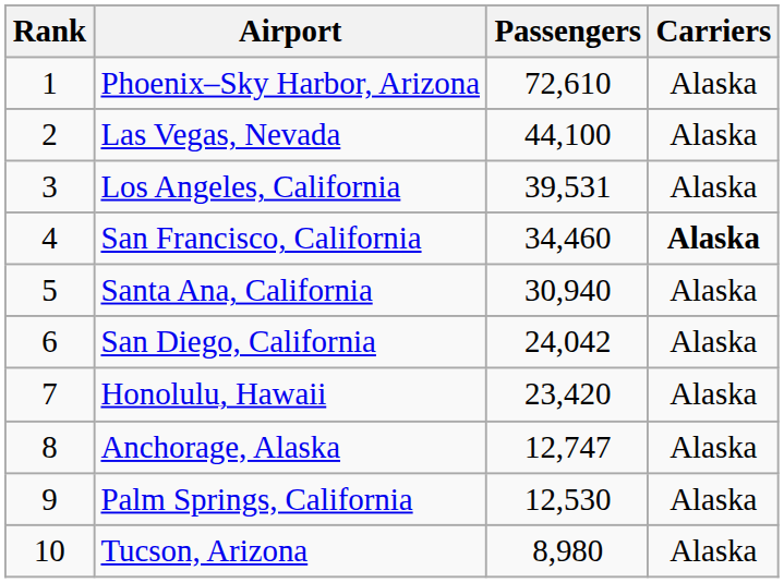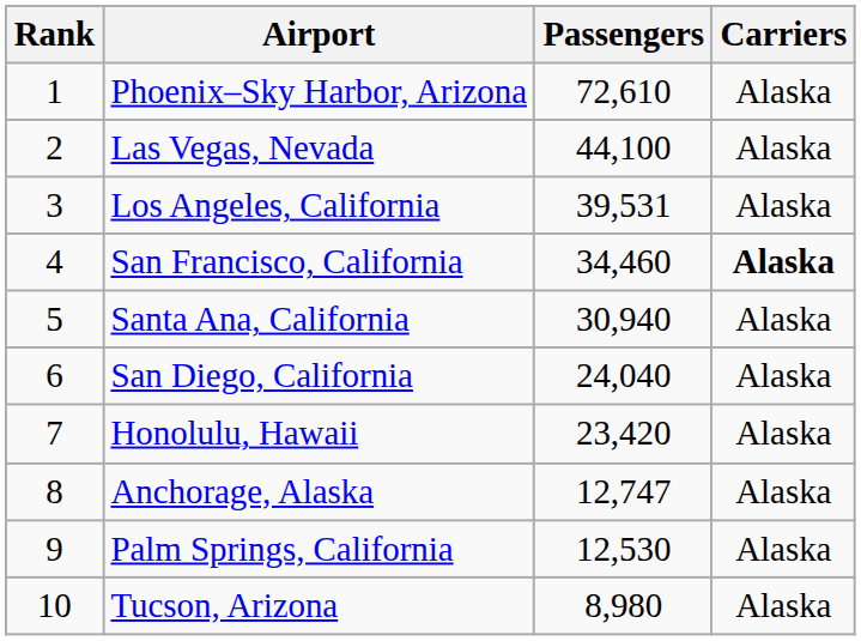 <table class="sortable wikitable" style="text-align:center; font-size:95%;">
 <tr>
 <th>Rank</th>
 <th>Airport</th>
 <th>Passengers</th>
 <th>Carriers</th>
 </tr>
 <tr>
 <td align=center>1</td>
 <td align=left> <a href='#'>Phoenix–Sky Harbor, Arizona</a></td>
 <td>72,610</td>
 <td>Alaska</td>
 </tr>
 <tr>
 <td align=center>2</td>
 <td align=left> <a href='#'>Las Vegas, Nevada</a></td>
 <td>44,100</td>
 <td>Alaska</td>
 </tr>
 <tr>
 <td align=center>3</td>
 <td align=left> <a href='#'>Los Angeles, California</a></td>
 <td>39,531</td>
 <td>Alaska</td>
 </tr>
 <tr>
 <td align=center>4</td>
 <td align=left> <a href='#'>San Francisco, California</a></td>
 <td>34,460</td>
 <td><strong>Alaska</strong></td>
 </tr>
 <tr>
 <td align=center>5</td>
 <td align=left> <a href='#'>Santa Ana, California</a></td>
 <td>30,940</td>
 <td>Alaska</td>
 </tr>
 <tr>
 <td align=center>6</td>
 <td align=left> <a href='#'>San Diego, California</a></td>
-<td>24,042</td>
+<td>24,040</td>
 <td>Alaska</td>
 </tr>
 <tr>
 <td align=center>7</td>
 <td align=left> <a href='#'>Honolulu, Hawaii</a></td>
 <td>23,420</td>
 <td>Alaska</td>
 </tr>
 <tr>
 <td align=center>8</td>
 <td align=left> <a href='#'>Anchorage, Alaska</a></td>
 <td>12,747</td>
 <td>Alaska</td>
 </tr>
 <tr>
 <td align=center>9</td>
 <td align=left> <a href='#'>Palm Springs, California</a></td>
 <td>12,530</td>
 <td>Alaska</td>
 </tr>
 <tr>
 <td align=center>10</td>
 <td align=left> <a href='#'>Tucson, Arizona</a></td>
 <td>8,980</td>
 <td>Alaska</td>
 </tr>
 </table>
